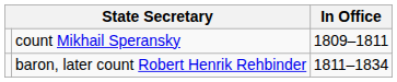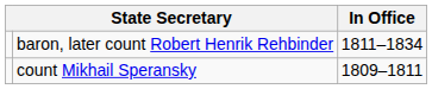 <table class="wikitable">
 <tr>
 <th colspan="2">State Secretary</th>
 <th>In Office</th>
 </tr>
 <tr>
 <td></td>
+<td>baron, later count  <a href='#'>Robert Henrik Rehbinder</a></td>
+<td>1811–1834</td>
+</tr>
+<tr>
+<td></td>
 <td>count  <a href='#'>Mikhail Speransky</a></td>
 <td>1809–1811</td>
 </tr>
-<tr>
-<td></td>
-<td>baron, later count  <a href='#'>Robert Henrik Rehbinder</a></td>
-<td>1811–1834</td>
-</tr>
 </table>
